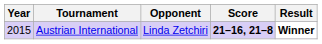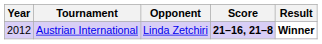 <table class="sortable wikitable" style="font-size: 90%;">
 <tr>
 <th>Year</th>
 <th>Tournament</th>
 <th>Opponent</th>
 <th>Score</th>
 <th>Result</th>
 </tr>
 <tr style="background:#D8CEF6">
-<td align="center">2015</td>
+<td align="center">2012</td>
 <td align="left"><a href='#'>Austrian International</a></td>
 <td align="left"> <a href='#'>Linda Zetchiri</a></td>
 <td align="left"><strong>21–16, 21–8</strong></td>
 <td style="text-align:left; background:white"> <strong>Winner</strong></td>
 </tr>
 </table>
